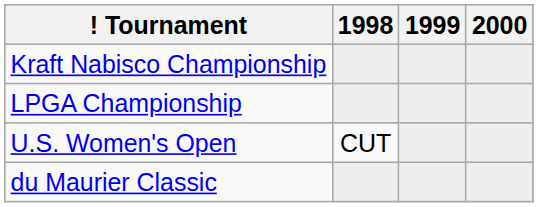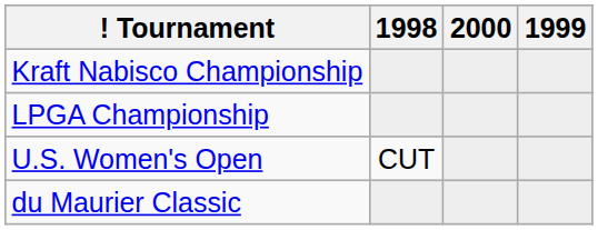 <table class="wikitable" style="font-size:95%;text-align:center;">
 <tr>
 <th>! Tournament</th>
 <th>1998</th>
+<th>2000</th>
 <th>1999</th>
-<th>2000</th>
 </tr>
 <tr>
 <td align=left><a href='#'>Kraft Nabisco Championship</a></td>
 <td style="background:#eeeeee;"></td>
 <td style="background:#eeeeee;"></td>
 <td style="background:#eeeeee;"></td>
 </tr>
 <tr>
 <td align=left><a href='#'>LPGA Championship</a></td>
 <td style="background:#eeeeee;"></td>
 <td style="background:#eeeeee;"></td>
 <td style="background:#eeeeee;"></td>
 </tr>
 <tr>
 <td align=left><a href='#'>U.S. Women's Open</a></td>
 <td>CUT</td>
 <td style="background:#eeeeee;"></td>
 <td style="background:#eeeeee;"></td>
 </tr>
 <tr>
 <td align=left><a href='#'>du Maurier Classic</a></td>
 <td style="background:#eeeeee;"></td>
 <td style="background:#eeeeee;"></td>
 <td style="background:#eeeeee;"></td>
 </tr>
 </table>
